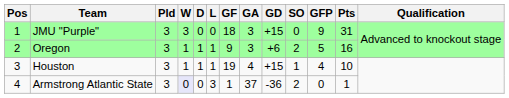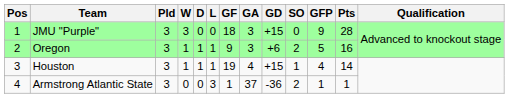 <table class="wikitable" style="text-align:center"; margin: 1em auto">
 <tr>
 <th>Pos</th>
 <th>Team</th>
 <th>Pld</th>
 <th>W</th>
 <th>D</th>
 <th>L</th>
 <th>GF</th>
 <th>GA</th>
 <th>GD</th>
 <th>SO</th>
 <th>GFP</th>
 <th>Pts</th>
 <th>Qualification</th>
 </tr>
 <tr bgcolor="#9eff9e">
 <td>1</td>
 <td style="text-align:left">JMU "Purple"</td>
 <td>3</td>
 <td>3</td>
 <td>0</td>
 <td>0</td>
 <td>18</td>
 <td>3</td>
 <td>+15</td>
 <td>0</td>
 <td>9</td>
-<td>31</td>
+<td>28</td>
 <td rowspan="2">Advanced to knockout stage</td>
 </tr>
 <tr bgcolor="#9eff9e">
 <td>2</td>
 <td style="text-align:left">Oregon</td>
 <td>3</td>
 <td>1</td>
 <td>1</td>
 <td>1</td>
 <td>9</td>
 <td>3</td>
 <td>+6</td>
 <td>2</td>
 <td>5</td>
 <td>16</td>
 </tr>
 <tr>
 <td>3</td>
 <td style="text-align:left">Houston</td>
 <td>3</td>
 <td>1</td>
 <td>1</td>
 <td>1</td>
 <td>19</td>
 <td>4</td>
 <td>+15</td>
 <td>1</td>
 <td>4</td>
-<td>10</td>
+<td>14</td>
 <td rowspan="2"></td>
 </tr>
 <tr>
 <td>4</td>
 <td style="text-align:left">Armstrong Atlantic State</td>
 <td>3</td>
-<td style="background: lavender;">0</td>
+<td>0</td>
 <td>0</td>
 <td>3</td>
 <td>1</td>
 <td>37</td>
 <td>-36</td>
 <td>2</td>
-<td>0</td>
+<td>1</td>
 <td>1</td>
 </tr>
 </table>
